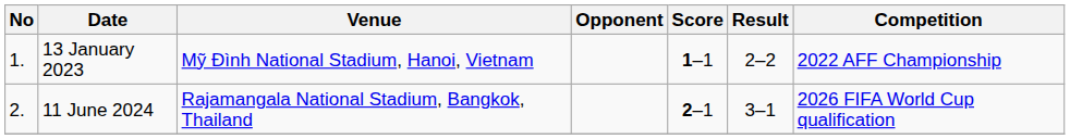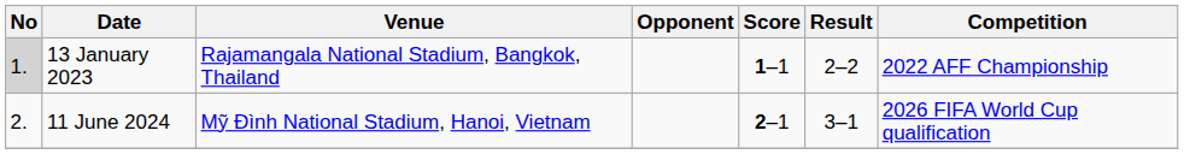 <table class="wikitable" style="font-size:95%;">
 <tr>
 <th>No</th>
 <th>Date</th>
 <th>Venue</th>
 <th>Opponent</th>
 <th>Score</th>
 <th>Result</th>
 <th>Competition</th>
 </tr>
 <tr>
-<td>1.</td>
+<td style="background: lightgrey;">1.</td>
 <td>13 January 2023</td>
-<td><a href='#'>Mỹ Đình National Stadium</a>, <a href='#'>Hanoi</a>, <a href='#'>Vietnam</a></td>
+<td><a href='#'>Rajamangala National Stadium</a>, <a href='#'>Bangkok</a>, <a href='#'>Thailand</a></td>
 <td></td>
 <td align=center><strong>1</strong>–1</td>
 <td align=center>2–2</td>
 <td><a href='#'>2022 AFF Championship</a></td>
 </tr>
 <tr>
 <td>2.</td>
 <td>11 June 2024</td>
-<td><a href='#'>Rajamangala National Stadium</a>, <a href='#'>Bangkok</a>, <a href='#'>Thailand</a></td>
+<td><a href='#'>Mỹ Đình National Stadium</a>, <a href='#'>Hanoi</a>, <a href='#'>Vietnam</a></td>
 <td></td>
 <td align=center><strong>2</strong>–1</td>
 <td align=center>3–1</td>
 <td><a href='#'>2026 FIFA World Cup qualification</a></td>
 </tr>
 <tr>
 </tr>
 </table>
